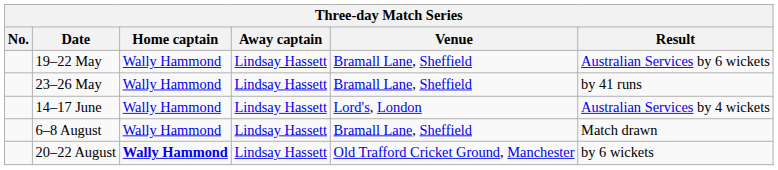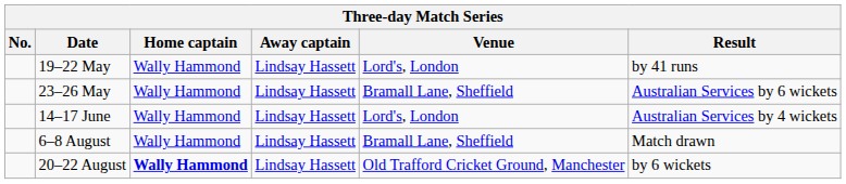 <table class="wikitable">
 <tr>
 <th colspan="9">Three-day Match Series</th>
 </tr>
 <tr>
 <th>No.</th>
 <th>Date</th>
 <th>Home captain</th>
 <th>Away captain</th>
 <th>Venue</th>
 <th>Result</th>
 </tr>
 <tr>
 <td></td>
 <td>19–22 May</td>
 <td><a href='#'>Wally Hammond</a></td>
 <td><a href='#'>Lindsay Hassett</a></td>
-<td><a href='#'>Bramall Lane</a>, <a href='#'>Sheffield</a></td>
-<td><a href='#'>Australian Services</a> by 6 wickets</td>
+<td><a href='#'>Lord's</a>, <a href='#'>London</a></td>
+<td> by 41 runs</td>
 </tr>
 <tr>
 <td></td>
 <td>23–26 May</td>
 <td><a href='#'>Wally Hammond</a></td>
 <td><a href='#'>Lindsay Hassett</a></td>
 <td><a href='#'>Bramall Lane</a>, <a href='#'>Sheffield</a></td>
-<td> by 41 runs</td>
+<td><a href='#'>Australian Services</a> by 6 wickets</td>
 </tr>
 <tr>
 <td></td>
 <td>14–17 June</td>
 <td><a href='#'>Wally Hammond</a></td>
 <td><a href='#'>Lindsay Hassett</a></td>
 <td><a href='#'>Lord's</a>, <a href='#'>London</a></td>
 <td><a href='#'>Australian Services</a> by 4 wickets</td>
 </tr>
 <tr>
 <td></td>
 <td>6–8 August</td>
 <td><a href='#'>Wally Hammond</a></td>
 <td><a href='#'>Lindsay Hassett</a></td>
 <td><a href='#'>Bramall Lane</a>, <a href='#'>Sheffield</a></td>
 <td>Match drawn</td>
 </tr>
 <tr>
 <td></td>
 <td>20–22 August</td>
 <td><strong><a href='#'>Wally Hammond</a></strong></td>
 <td><a href='#'>Lindsay Hassett</a></td>
 <td><a href='#'>Old Trafford Cricket Ground</a>, <a href='#'>Manchester</a></td>
 <td> by 6 wickets</td>
 </tr>
 </table>
